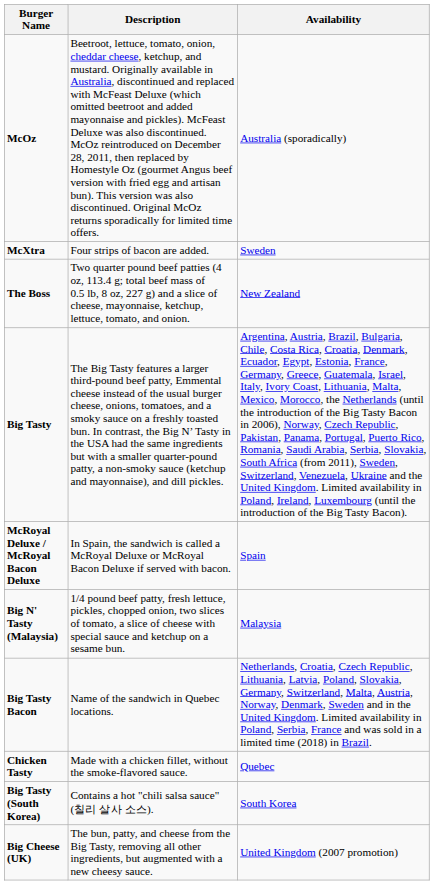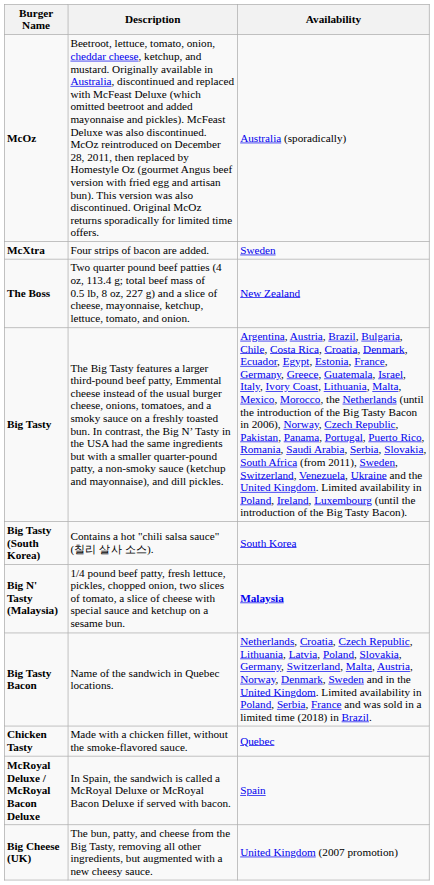 <table class="wikitable">
 <tr>
 <th>Burger Name</th>
 <th>Description</th>
 <th>Availability</th>
 </tr>
 <tr>
 <td><strong>McOz</strong></td>
 <td>Beetroot, lettuce, tomato, onion, <a href='#'>cheddar cheese</a>, ketchup, and mustard. Originally available in <a href='#'>Australia</a>, discontinued and replaced with McFeast Deluxe (which omitted beetroot and added mayonnaise and pickles). McFeast Deluxe was also discontinued. McOz reintroduced on December 28, 2011, then replaced by Homestyle Oz (gourmet Angus beef version with fried egg and artisan bun). This version was also discontinued. Original McOz returns sporadically for limited time offers.</td>
 <td><a href='#'>Australia</a> (sporadically)</td>
 </tr>
 <tr>
 <td><strong>McXtra</strong></td>
 <td>Four strips of bacon are added.</td>
 <td><a href='#'>Sweden</a></td>
 </tr>
 <tr>
 <td><strong>The Boss</strong></td>
 <td>Two quarter pound beef patties (4 oz, 113.4 g; total beef mass of 0.5 lb, 8 oz, 227 g) and a slice of cheese, mayonnaise, ketchup, lettuce, tomato, and onion.</td>
 <td><a href='#'>New Zealand</a></td>
 </tr>
 <tr>
 <td><strong>Big Tasty</strong></td>
 <td>The Big Tasty features a larger third-pound beef patty, Emmental cheese instead of the usual burger cheese, onions, tomatoes, and a smoky sauce on a freshly toasted bun. In contrast, the Big N’ Tasty in the USA had the same ingredients but with a smaller quarter-pound patty, a non-smoky sauce (ketchup and mayonnaise), and dill pickles.</td>
 <td><a href='#'>Argentina</a>, <a href='#'>Austria</a>, <a href='#'>Brazil</a>, <a href='#'>Bulgaria</a>, <a href='#'>Chile</a>, <a href='#'>Costa Rica</a>, <a href='#'>Croatia</a>, <a href='#'>Denmark</a>, <a href='#'>Ecuador</a>, <a href='#'>Egypt</a>, <a href='#'>Estonia</a>, <a href='#'>France</a>, <a href='#'>Germany</a>, <a href='#'>Greece</a>, <a href='#'>Guatemala</a>, <a href='#'>Israel</a>, <a href='#'>Italy</a>, <a href='#'>Ivory Coast</a>, <a href='#'>Lithuania</a>, <a href='#'>Malta</a>, <a href='#'>Mexico</a>, <a href='#'>Morocco</a>, the <a href='#'>Netherlands</a> (until the introduction of the Big Tasty Bacon in 2006), <a href='#'>Norway</a>, <a href='#'>Czech Republic</a>, <a href='#'>Pakistan</a>, <a href='#'>Panama</a>, <a href='#'>Portugal</a>, <a href='#'>Puerto Rico</a>, <a href='#'>Romania</a>, <a href='#'>Saudi Arabia</a>, <a href='#'>Serbia</a>, <a href='#'>Slovakia</a>, <a href='#'>South Africa</a> (from 2011), <a href='#'>Sweden</a>, <a href='#'>Switzerland</a>, <a href='#'>Venezuela</a>, <a href='#'>Ukraine</a> and the <a href='#'>United Kingdom</a>. Limited availability in <a href='#'>Poland</a>, <a href='#'>Ireland</a>, <a href='#'>Luxembourg</a> (until the introduction of the Big Tasty Bacon).</td>
 </tr>
 <tr>
-<td><strong>McRoyal Deluxe / McRoyal Bacon Deluxe</strong></td>
-<td>In Spain, the sandwich is called a McRoyal Deluxe or McRoyal Bacon Deluxe if served with bacon.</td>
-<td><a href='#'>Spain</a></td>
+<td><strong>Big Tasty (South Korea)</strong></td>
+<td>Contains a hot "chili salsa sauce" (칠리 살사 소스).</td>
+<td><a href='#'>South Korea</a></td>
 </tr>
 <tr>
 <td><strong>Big N' Tasty (Malaysia)</strong></td>
 <td>1/4 pound beef patty, fresh lettuce, pickles, chopped onion, two slices of tomato, a slice of cheese with special sauce and ketchup on a sesame bun.</td>
-<td><a href='#'>Malaysia</a></td>
+<td><strong><a href='#'>Malaysia</a></strong></td>
 </tr>
 <tr>
 <td><strong>Big Tasty Bacon</strong></td>
 <td>Name of the sandwich in Quebec locations.</td>
 <td><a href='#'>Netherlands</a>, <a href='#'>Croatia</a>, <a href='#'>Czech Republic</a>, <a href='#'>Lithuania</a>, <a href='#'>Latvia</a>, <a href='#'>Poland</a>, <a href='#'>Slovakia</a>, <a href='#'>Germany</a>, <a href='#'>Switzerland</a>, <a href='#'>Malta</a>, <a href='#'>Austria</a>, <a href='#'>Norway</a>, <a href='#'>Denmark</a>, <a href='#'>Sweden</a> and in the <a href='#'>United Kingdom</a>. Limited availability in <a href='#'>Poland</a>, <a href='#'>Serbia</a>, <a href='#'>France</a> and was sold in a limited time (2018) in <a href='#'>Brazil</a>.</td>
 </tr>
 <tr>
 <td><strong>Chicken Tasty</strong></td>
 <td>Made with a chicken fillet, without the smoke-flavored sauce.</td>
 <td><a href='#'>Quebec</a></td>
 </tr>
 <tr>
-<td><strong>Big Tasty (South Korea)</strong></td>
-<td>Contains a hot "chili salsa sauce" (칠리 살사 소스).</td>
-<td><a href='#'>South Korea</a></td>
+<td><strong>McRoyal Deluxe / McRoyal Bacon Deluxe</strong></td>
+<td>In Spain, the sandwich is called a McRoyal Deluxe or McRoyal Bacon Deluxe if served with bacon.</td>
+<td><a href='#'>Spain</a></td>
 </tr>
 <tr>
 <td><strong>Big Cheese (UK)</strong></td>
 <td>The bun, patty, and cheese from the Big Tasty, removing all other ingredients, but augmented with a new cheesy sauce.</td>
 <td><a href='#'>United Kingdom</a> (2007 promotion)</td>
 </tr>
 </table>
